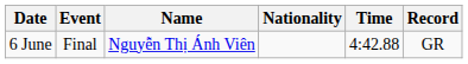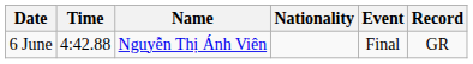 <table class="wikitable" style="text-align:center;">
 <tr>
 <th>Date</th>
-<th>Event</th>
+<th>Time</th>
 <th>Name</th>
 <th>Nationality</th>
-<th>Time</th>
+<th>Event</th>
 <th>Record</th>
 </tr>
 <tr>
 <td>6 June</td>
-<td>Final</td>
+<td>4:42.88</td>
 <td align=left><a href='#'>Nguyễn Thị Ánh Viên</a></td>
 <td align=left></td>
-<td>4:42.88</td>
+<td>Final</td>
 <td align=center>GR</td>
 </tr>
 </table>
